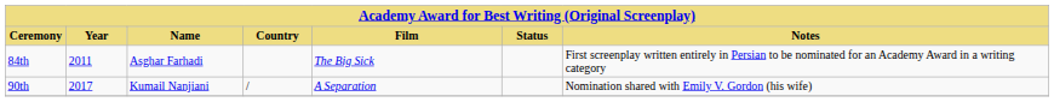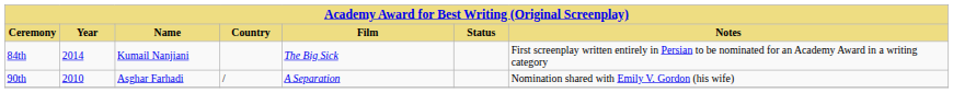 <table class="wikitable sortable" style="text-align: left">
 <tr>
 <th colspan=7 align=center style="background:#EEDD82"><big><a href='#'>Academy Award for Best Writing (Original Screenplay)</a></big></th>
 </tr>
 <tr>
 <th style="background-color:#EEDD82; width:075px;">Ceremony</th>
 <th style="background-color:#EEDD82; width:075px;">Year</th>
 <th style="background-color:#EEDD82; width:150px;">Name</th>
 <th style="background-color:#EEDD82; width:085px;">Country</th>
 <th style="background-color:#EEDD82; width:250px;">Film</th>
 <th style="background-color:#EEDD82; width:075px;">Status</th>
 <th style="background-color:#EEDD82; width:650px;">Notes</th>
 </tr>
 <tr>
 <td><a href='#'>84th</a></td>
-<td><a href='#'>2011</a></td>
-<td><a href='#'>Asghar Farhadi</a></td>
+<td><a href='#'>2014</a></td>
+<td><a href='#'>Kumail Nanjiani</a></td>
 <td></td>
 <td><em><a href='#'>The Big Sick</a></em></td>
 <td></td>
 <td>First screenplay written entirely in <a href='#'>Persian</a> to be nominated for an Academy Award in a writing category</td>
 </tr>
 <tr>
 <td><a href='#'>90th</a></td>
-<td><a href='#'>2017</a></td>
-<td><a href='#'>Kumail Nanjiani</a></td>
+<td><a href='#'>2010</a></td>
+<td><a href='#'>Asghar Farhadi</a></td>
 <td> / </td>
 <td><em><a href='#'>A Separation</a></em></td>
 <td></td>
 <td>Nomination shared with <a href='#'>Emily V. Gordon</a> (his wife)</td>
 </tr>
 <tr>
 </tr>
 </table>
